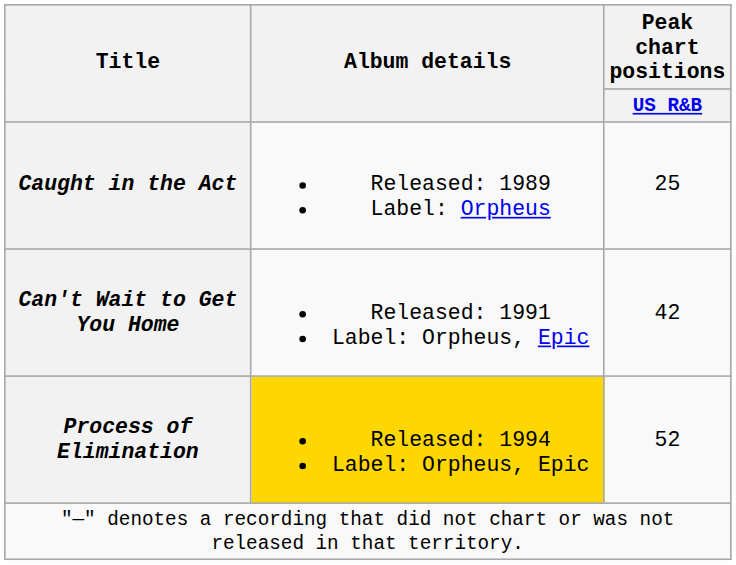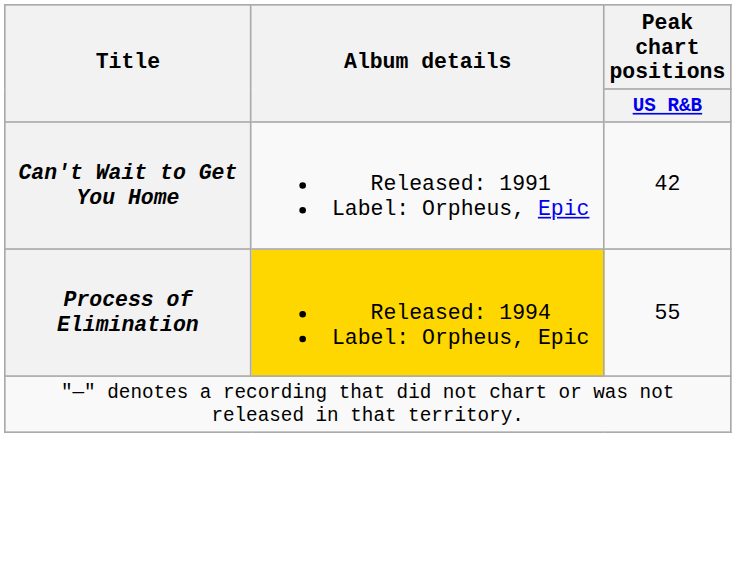 <table class="wikitable plainrowheaders" style="text-align:center;">
 <tr>
 <th rowspan="2" scope="col" style="width:11em;">Title</th>
 <th rowspan="2" scope="col" style="width:16em;">Album details</th>
 <th>Peak chart positions</th>
 </tr>
 <tr>
 <th scope="col" style="width:3em;font-size:90%;"><a href='#'>US R&B</a><br></th>
 </tr>
 <tr>
-<th scope="row"><em>Caught in the Act</em></th>
-<td><br><ul><li>Released: 1989</li><li>Label: <a href='#'>Orpheus</a></li></ul></td>
-<td>25</td>
-</tr>
-<tr>
 <th scope="row"><em>Can't Wait to Get You Home</em></th>
 <td><br><ul><li>Released: 1991</li><li>Label: Orpheus, <a href='#'>Epic</a></li></ul></td>
 <td>42</td>
 </tr>
 <tr>
 <th scope="row"><em>Process of Elimination</em></th>
 <td style="background: gold;"><br><ul><li>Released: 1994</li><li>Label: Orpheus, Epic</li></ul></td>
-<td>52</td>
+<td>55</td>
 </tr>
 <tr>
 <td colspan="3" style="font-size:90%">"—" denotes a recording that did not chart or was not released in that territory.</td>
 </tr>
 </table>
